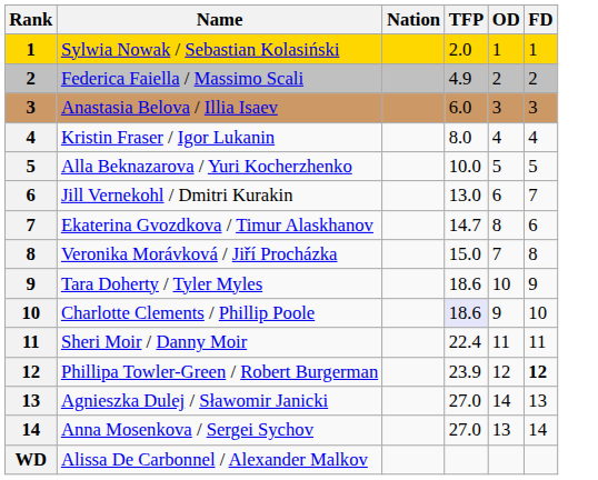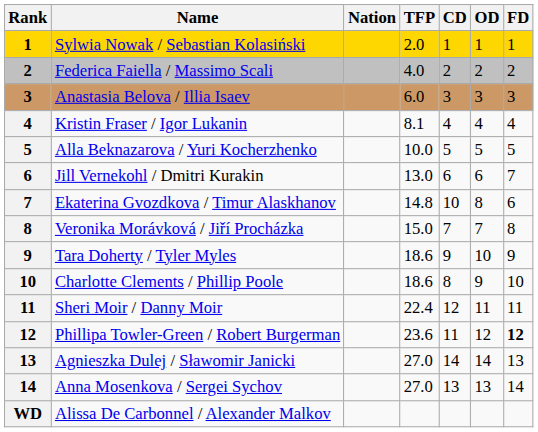 <table class="wikitable">
 <tr>
 <th>Rank</th>
 <th>Name</th>
 <th>Nation</th>
 <th>TFP</th>
+<th>CD</th>
 <th>OD</th>
 <th>FD</th>
 </tr>
 <tr bgcolor="gold">
 <td align="center"><strong>1</strong></td>
 <td><a href='#'>Sylwia Nowak</a> / <a href='#'>Sebastian Kolasiński</a></td>
 <td></td>
 <td>2.0</td>
 <td>1</td>
 <td>1</td>
+<td>1</td>
 </tr>
 <tr bgcolor="silver">
 <td align="center"><strong>2</strong></td>
 <td><a href='#'>Federica Faiella</a> / <a href='#'>Massimo Scali</a></td>
 <td></td>
-<td>4.9</td>
+<td>4.0</td>
+<td>2</td>
 <td>2</td>
 <td>2</td>
 </tr>
 <tr bgcolor="cc9966">
 <td align="center"><strong>3</strong></td>
 <td><a href='#'>Anastasia Belova</a> / <a href='#'>Illia Isaev</a></td>
 <td></td>
 <td>6.0</td>
 <td>3</td>
 <td>3</td>
+<td>3</td>
 </tr>
 <tr>
 <th>4</th>
 <td><a href='#'>Kristin Fraser</a> / <a href='#'>Igor Lukanin</a></td>
 <td></td>
-<td>8.0</td>
+<td>8.1</td>
+<td>4</td>
 <td>4</td>
 <td>4</td>
 </tr>
 <tr>
 <th>5</th>
 <td><a href='#'>Alla Beknazarova</a> / <a href='#'>Yuri Kocherzhenko</a></td>
 <td></td>
 <td>10.0</td>
 <td>5</td>
 <td>5</td>
+<td>5</td>
 </tr>
 <tr>
 <th>6</th>
 <td><a href='#'>Jill Vernekohl</a> / Dmitri Kurakin</td>
 <td></td>
 <td>13.0</td>
 <td>6</td>
+<td>6</td>
 <td>7</td>
 </tr>
 <tr>
 <th>7</th>
 <td><a href='#'>Ekaterina Gvozdkova</a> / <a href='#'>Timur Alaskhanov</a></td>
 <td></td>
-<td>14.7</td>
+<td>14.8</td>
+<td>10</td>
 <td>8</td>
 <td>6</td>
 </tr>
 <tr>
 <th>8</th>
 <td><a href='#'>Veronika Morávková</a> / <a href='#'>Jiří Procházka</a></td>
 <td></td>
 <td>15.0</td>
 <td>7</td>
+<td>7</td>
 <td>8</td>
 </tr>
 <tr>
 <th>9</th>
 <td><a href='#'>Tara Doherty</a> / <a href='#'>Tyler Myles</a></td>
 <td></td>
 <td>18.6</td>
+<td>9</td>
 <td>10</td>
 <td>9</td>
 </tr>
 <tr>
 <th>10</th>
 <td><a href='#'>Charlotte Clements</a> / <a href='#'>Phillip Poole</a></td>
 <td></td>
-<td style="background: lavender;">18.6</td>
+<td>18.6</td>
+<td>8</td>
 <td>9</td>
 <td>10</td>
 </tr>
 <tr>
 <th>11</th>
 <td><a href='#'>Sheri Moir</a> / <a href='#'>Danny Moir</a></td>
 <td></td>
 <td>22.4</td>
+<td>12</td>
 <td>11</td>
 <td>11</td>
 </tr>
 <tr>
 <th>12</th>
 <td><a href='#'>Phillipa Towler-Green</a> / <a href='#'>Robert Burgerman</a></td>
 <td></td>
-<td>23.9</td>
+<td>23.6</td>
+<td>11</td>
 <td>12</td>
 <td><strong>12</strong></td>
 </tr>
 <tr>
 <th>13</th>
 <td><a href='#'>Agnieszka Dulej</a> / <a href='#'>Sławomir Janicki</a></td>
 <td></td>
 <td>27.0</td>
 <td>14</td>
+<td>14</td>
 <td>13</td>
 </tr>
 <tr>
 <th>14</th>
 <td><a href='#'>Anna Mosenkova</a> / <a href='#'>Sergei Sychov</a></td>
 <td></td>
 <td>27.0</td>
+<td>13</td>
 <td>13</td>
 <td>14</td>
 </tr>
 <tr>
 <th>WD</th>
 <td><a href='#'>Alissa De Carbonnel</a> / <a href='#'>Alexander Malkov</a></td>
 <td></td>
 <td></td>
 <td></td>
 <td></td>
+<td></td>
 </tr>
 </table>
